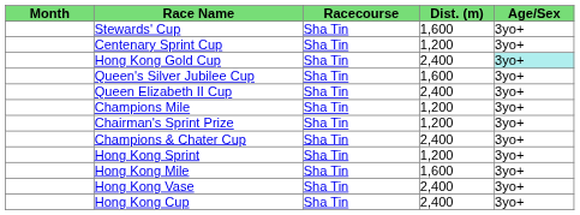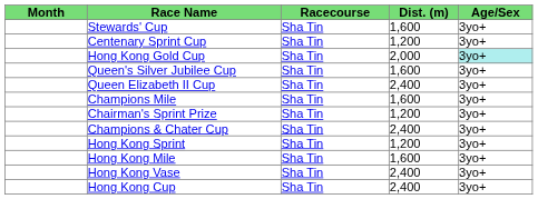 <table class = "sortable" | border="1" cellpadding="0" style="border-collapse: collapse; font-size:90%">
 <tr bgcolor="#77dd77" align="center">
 <th>Month</th>
 <th>Race Name</th>
 <th>Racecourse</th>
 <th>Dist. (m)</th>
 <th>Age/Sex</th>
 </tr>
 <tr>
 <td width=95px></td>
 <td width=225px><a href='#'>Stewards' Cup</a></td>
 <td width=125px><a href='#'>Sha Tin</a></td>
 <td width=80px>1,600</td>
 <td width=85px>3yo+</td>
 </tr>
 <tr>
 <td></td>
 <td><a href='#'>Centenary Sprint Cup</a></td>
 <td><a href='#'>Sha Tin</a></td>
 <td>1,200</td>
 <td>3yo+</td>
 </tr>
 <tr>
 <td></td>
 <td><a href='#'>Hong Kong Gold Cup</a></td>
 <td><a href='#'>Sha Tin</a></td>
-<td>2,400</td>
+<td>2,000</td>
 <td style="background: paleturquoise;">3yo+</td>
 </tr>
 <tr>
 <td></td>
 <td><a href='#'>Queen's Silver Jubilee Cup</a></td>
 <td><a href='#'>Sha Tin</a></td>
 <td>1,600</td>
 <td>3yo+</td>
 </tr>
 <tr>
 <td></td>
 <td><a href='#'>Queen Elizabeth II Cup</a></td>
 <td><a href='#'>Sha Tin</a></td>
 <td>2,400</td>
 <td>3yo+</td>
 </tr>
 <tr>
 <td></td>
 <td><a href='#'>Champions Mile</a></td>
 <td><a href='#'>Sha Tin</a></td>
-<td>1,200</td>
+<td>1,600</td>
 <td>3yo+</td>
 </tr>
 <tr>
 <td></td>
 <td><a href='#'>Chairman's Sprint Prize</a></td>
 <td><a href='#'>Sha Tin</a></td>
 <td>1,200</td>
 <td>3yo+</td>
 </tr>
 <tr>
 <td></td>
 <td><a href='#'>Champions & Chater Cup</a></td>
 <td><a href='#'>Sha Tin</a></td>
 <td>2,400</td>
 <td>3yo+</td>
 </tr>
 <tr>
 <td></td>
 <td><a href='#'>Hong Kong Sprint</a></td>
 <td><a href='#'>Sha Tin</a></td>
 <td>1,200</td>
 <td>3yo+</td>
 </tr>
 <tr>
 <td></td>
 <td><a href='#'>Hong Kong Mile</a></td>
 <td><a href='#'>Sha Tin</a></td>
 <td>1,600</td>
 <td>3yo+</td>
 </tr>
 <tr>
 <td></td>
 <td><a href='#'>Hong Kong Vase</a></td>
 <td><a href='#'>Sha Tin</a></td>
 <td>2,400</td>
 <td>3yo+</td>
 </tr>
 <tr>
 <td></td>
 <td><a href='#'>Hong Kong Cup</a></td>
 <td><a href='#'>Sha Tin</a></td>
 <td>2,400</td>
 <td>3yo+</td>
 </tr>
 </table>
